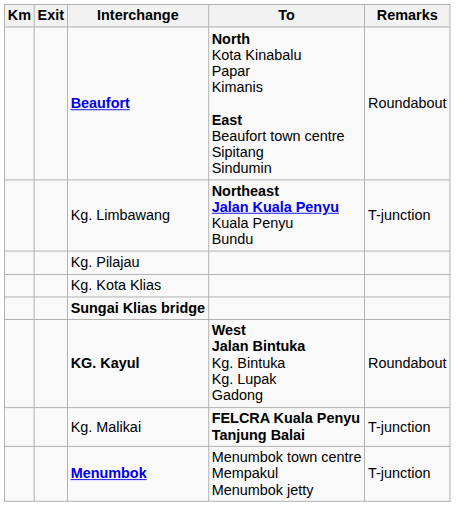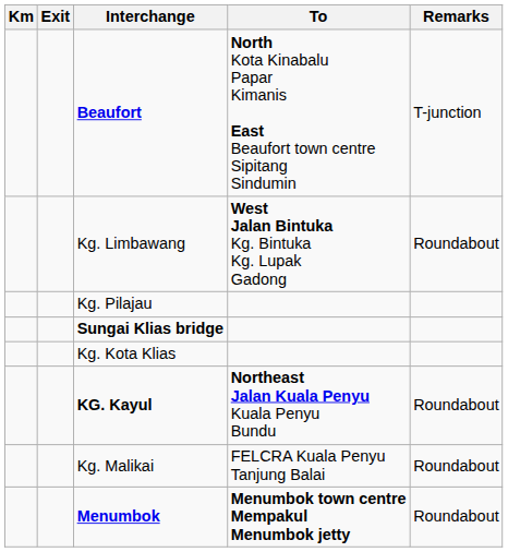 <table class="wikitable">
 <tr>
 <th>Km</th>
 <th>Exit</th>
 <th>Interchange</th>
 <th>To</th>
 <th>Remarks</th>
 </tr>
 <tr>
 <td></td>
 <td></td>
 <td><strong><a href='#'>Beaufort</a></strong></td>
 <td><strong>North</strong><br> Kota Kinabalu<br> Papar<br> Kimanis<br><br><strong>East</strong><br> Beaufort town centre<br> Sipitang<br> Sindumin</td>
+<td>T-junction</td>
+</tr>
+<tr>
+<td></td>
+<td></td>
+<td>Kg. Limbawang</td>
+<td><strong>West</strong><br><strong>Jalan Bintuka</strong><br>Kg. Bintuka<br>Kg. Lupak<br>Gadong</td>
 <td>Roundabout</td>
 </tr>
 <tr>
 <td></td>
 <td></td>
-<td>Kg. Limbawang</td>
-<td><strong>Northeast</strong><br> <strong><a href='#'>Jalan Kuala Penyu</a></strong><br>Kuala Penyu<br>Bundu</td>
-<td>T-junction</td>
+<td>Kg. Pilajau</td>
+<td></td>
+<td></td>
 </tr>
 <tr>
 <td></td>
 <td></td>
-<td>Kg. Pilajau</td>
+<td><strong>Sungai Klias bridge</strong></td>
 <td></td>
 <td></td>
 </tr>
 <tr>
 <td></td>
 <td></td>
 <td>Kg. Kota Klias</td>
 <td></td>
 <td></td>
 </tr>
 <tr>
 <td></td>
 <td></td>
-<td><strong>Sungai Klias bridge</strong></td>
-<td></td>
-<td></td>
-</tr>
-<tr>
-<td></td>
-<td></td>
 <td><strong>KG. Kayul</strong></td>
-<td><strong>West</strong><br><strong>Jalan Bintuka</strong><br>Kg. Bintuka<br>Kg. Lupak<br>Gadong</td>
+<td><strong>Northeast</strong><br> <strong><a href='#'>Jalan Kuala Penyu</a></strong><br>Kuala Penyu<br>Bundu</td>
 <td>Roundabout</td>
 </tr>
 <tr>
 <td></td>
 <td></td>
 <td>Kg. Malikai</td>
-<td><strong>FELCRA Kuala Penyu<br>Tanjung Balai</strong></td>
-<td>T-junction</td>
+<td>FELCRA Kuala Penyu<br>Tanjung Balai</td>
+<td>Roundabout</td>
 </tr>
 <tr>
 <td></td>
 <td></td>
 <td><strong><a href='#'>Menumbok</a></strong></td>
-<td>Menumbok town centre<br>Mempakul<br>Menumbok jetty</td>
-<td>T-junction</td>
+<td><strong>Menumbok town centre<br>Mempakul<br>Menumbok jetty</strong></td>
+<td>Roundabout</td>
 </tr>
 </table>
